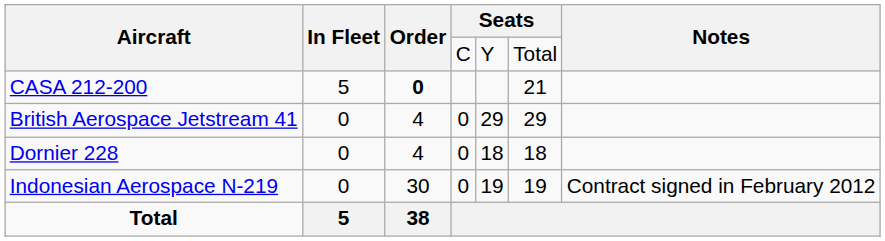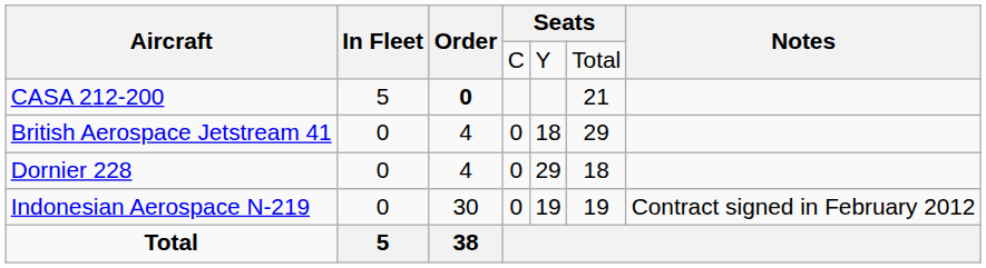 <table class="wikitable" style="margin:1em auto; border-collapse:collapse">
 <tr>
 <th rowspan="2">Aircraft</th>
 <th rowspan="2">In Fleet</th>
 <th rowspan="2">Order</th>
 <th colspan="3">Seats</th>
 <th rowspan="2">Notes</th>
 </tr>
 <tr>
 <td><abbr>C</abbr></td>
 <td><abbr>Y</abbr></td>
 <td>Total</td>
 </tr>
 <tr>
 <td><a href='#'>CASA 212-200</a></td>
 <td align=center>5</td>
 <td align=center><strong>0</strong></td>
 <td align=center></td>
 <td align=center></td>
 <td align=center>21</td>
 <td></td>
 </tr>
 <tr>
 <td><a href='#'>British Aerospace Jetstream 41</a></td>
 <td align=center>0</td>
 <td align=center>4</td>
 <td align=center>0</td>
-<td align=center>29</td>
+<td align=center>18</td>
 <td align=center>29</td>
 <td></td>
 </tr>
 <tr>
 <td><a href='#'>Dornier 228</a></td>
 <td align=center>0</td>
 <td align=center>4</td>
 <td align=center>0</td>
-<td align=center>18</td>
+<td align=center>29</td>
 <td align=center>18</td>
 <td></td>
 </tr>
 <tr>
 <td><a href='#'>Indonesian Aerospace N-219</a></td>
 <td align=center>0</td>
 <td align=center>30</td>
 <td align=center>0</td>
 <td align=center>19</td>
 <td align=center>19</td>
 <td>Contract signed in February 2012</td>
 </tr>
 <tr>
 <td align=center><strong>Total</strong></td>
 <th>5</th>
 <th>38</th>
 <th colspan="4"></th>
 </tr>
 </table>
